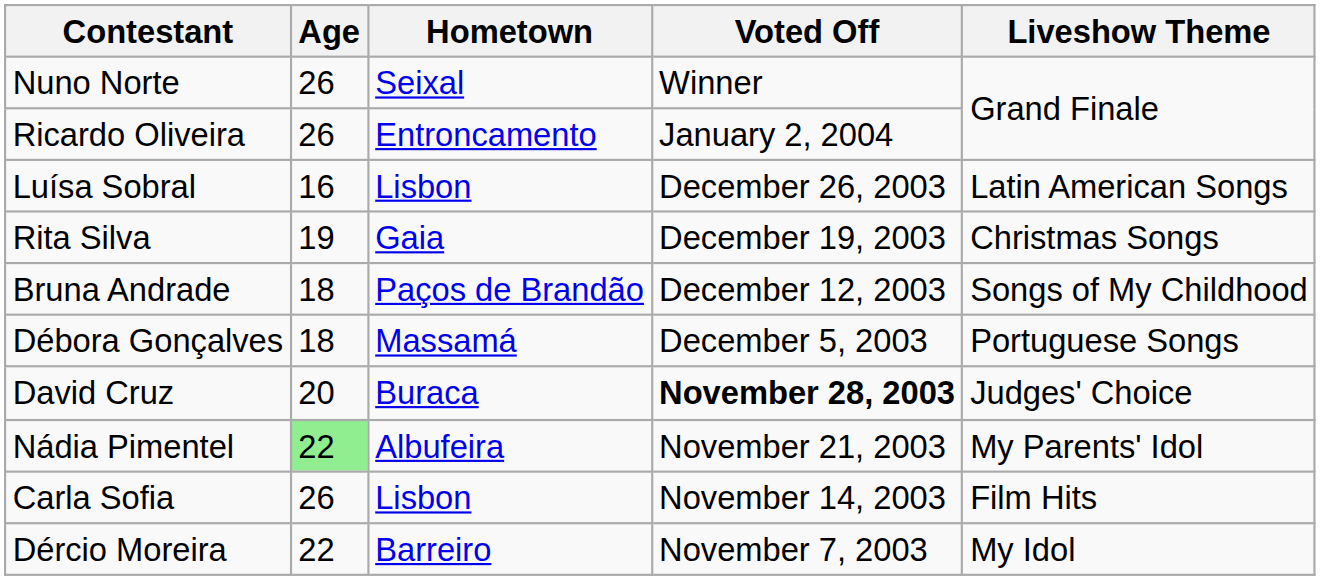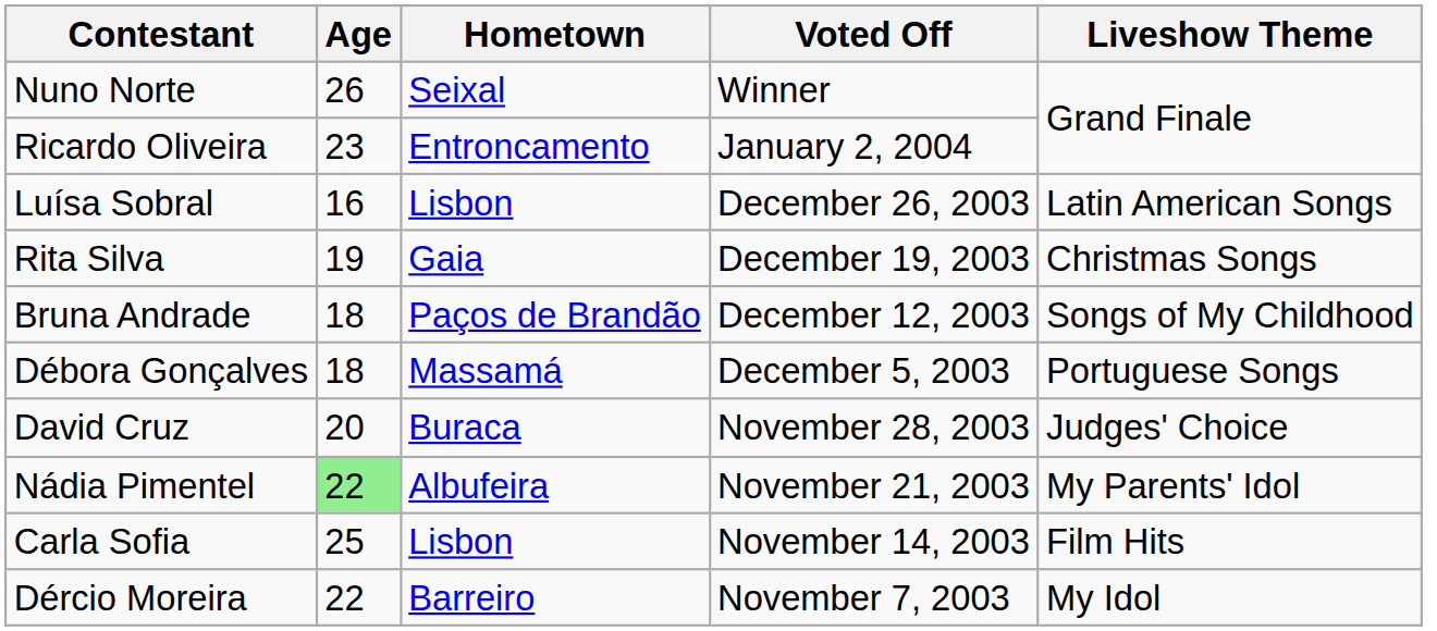 <table class="wikitable" style="font-size:95%;">
 <tr>
 <th>Contestant</th>
 <th>Age</th>
 <th>Hometown</th>
 <th>Voted Off</th>
 <th>Liveshow Theme</th>
 </tr>
 <tr>
 <td>Nuno Norte</td>
 <td>26</td>
 <td><a href='#'>Seixal</a></td>
 <td>Winner</td>
 <td rowspan="2">Grand Finale</td>
 </tr>
 <tr>
 <td>Ricardo Oliveira</td>
-<td>26</td>
+<td>23</td>
 <td><a href='#'>Entroncamento</a></td>
 <td>January 2, 2004</td>
 </tr>
 <tr>
 <td>Luísa Sobral</td>
 <td>16</td>
 <td><a href='#'>Lisbon</a></td>
 <td>December 26, 2003</td>
 <td>Latin American Songs</td>
 </tr>
 <tr>
 <td>Rita Silva</td>
 <td>19</td>
 <td><a href='#'>Gaia</a></td>
 <td>December 19, 2003</td>
 <td>Christmas Songs</td>
 </tr>
 <tr>
 <td>Bruna Andrade</td>
 <td>18</td>
 <td><a href='#'>Paços de Brandão</a></td>
 <td>December 12, 2003</td>
 <td>Songs of My Childhood</td>
 </tr>
 <tr>
 <td>Débora Gonçalves</td>
 <td>18</td>
 <td><a href='#'>Massamá</a></td>
 <td>December 5, 2003</td>
 <td>Portuguese Songs</td>
 </tr>
 <tr>
 <td>David Cruz</td>
 <td>20</td>
 <td><a href='#'>Buraca</a></td>
-<td><strong>November 28, 2003</strong></td>
+<td>November 28, 2003</td>
 <td>Judges' Choice</td>
 </tr>
 <tr>
 <td>Nádia Pimentel</td>
 <td style="background: lightgreen;">22</td>
 <td><a href='#'>Albufeira</a></td>
 <td>November 21, 2003</td>
 <td>My Parents' Idol</td>
 </tr>
 <tr>
 <td>Carla Sofia</td>
-<td>26</td>
+<td>25</td>
 <td><a href='#'>Lisbon</a></td>
 <td>November 14, 2003</td>
 <td>Film Hits</td>
 </tr>
 <tr>
 <td>Dércio Moreira</td>
 <td>22</td>
 <td><a href='#'>Barreiro</a></td>
 <td>November 7, 2003</td>
 <td>My Idol</td>
 </tr>
 </table>
